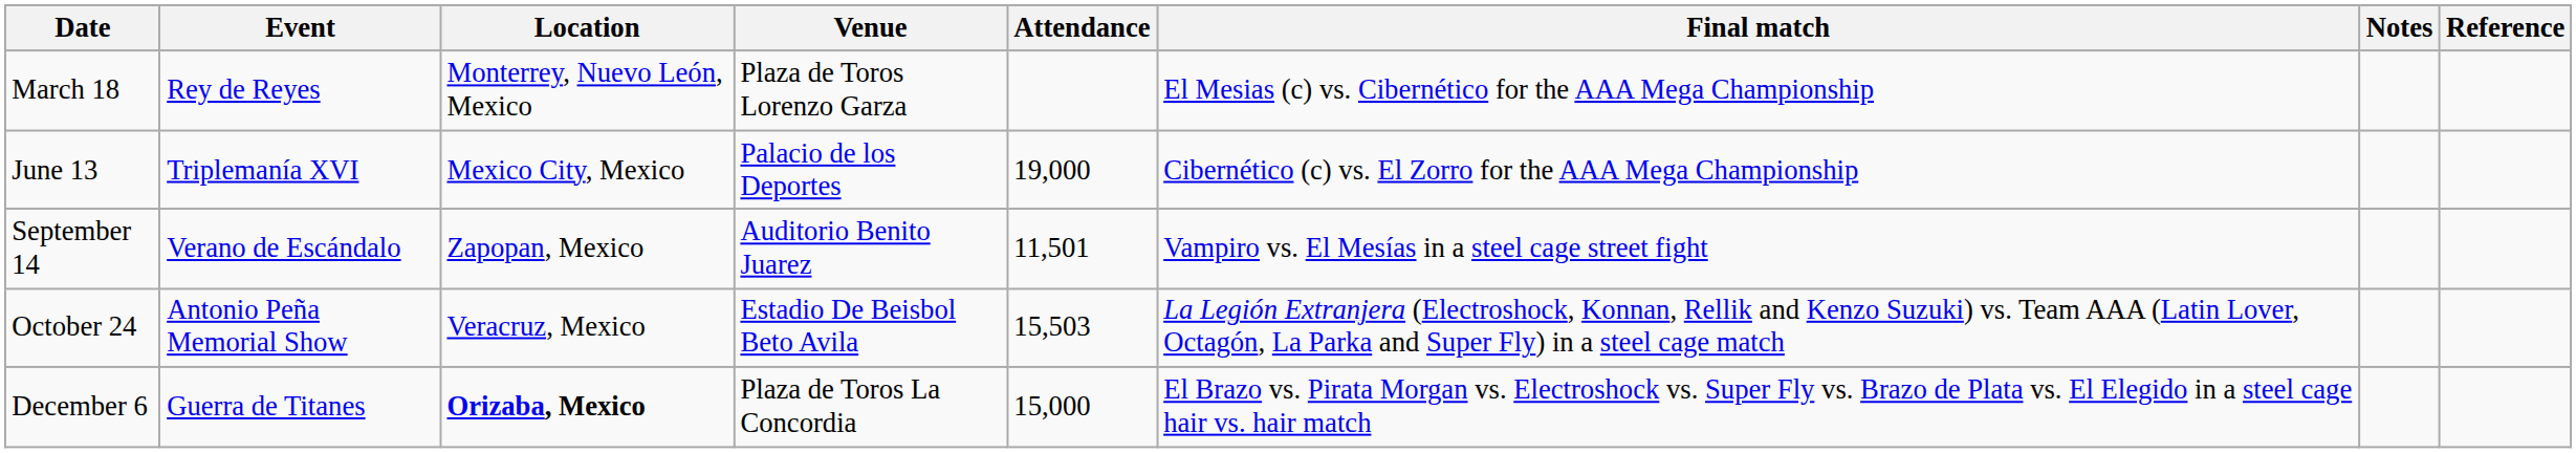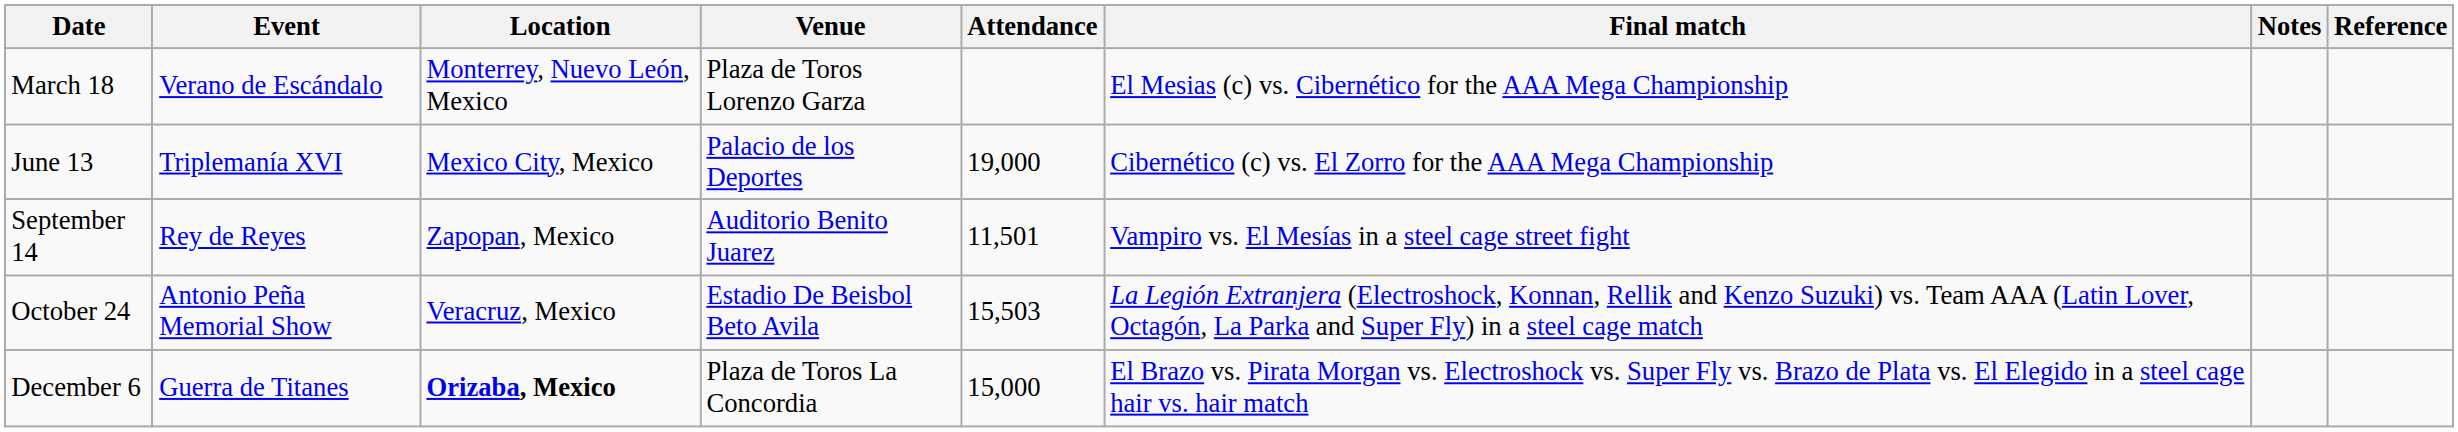 <table class="wikitable" style="font-size:85%;">
 <tr>
 <th>Date</th>
 <th>Event</th>
 <th>Location</th>
 <th>Venue</th>
 <th>Attendance</th>
 <th>Final match</th>
 <th>Notes</th>
 <th>Reference</th>
 </tr>
 <tr>
 <td>March 18</td>
-<td><a href='#'>Rey de Reyes</a></td>
+<td><a href='#'>Verano de Escándalo</a></td>
 <td><a href='#'>Monterrey</a>, <a href='#'>Nuevo León</a>, Mexico</td>
 <td>Plaza de Toros Lorenzo Garza</td>
 <td></td>
 <td><a href='#'>El Mesias</a> (c) vs. <a href='#'>Cibernético</a> for the <a href='#'>AAA Mega Championship</a></td>
 <td></td>
 <td></td>
 </tr>
 <tr>
 <td>June 13</td>
 <td><a href='#'>Triplemanía XVI</a></td>
 <td><a href='#'>Mexico City</a>, Mexico</td>
 <td><a href='#'>Palacio de los Deportes</a></td>
 <td>19,000</td>
 <td><a href='#'>Cibernético</a> (c) vs. <a href='#'>El Zorro</a> for the <a href='#'>AAA Mega Championship</a></td>
 <td></td>
 <td></td>
 </tr>
 <tr>
 <td>September 14</td>
-<td><a href='#'>Verano de Escándalo</a></td>
+<td><a href='#'>Rey de Reyes</a></td>
 <td><a href='#'>Zapopan</a>, Mexico</td>
 <td><a href='#'>Auditorio Benito Juarez</a></td>
 <td>11,501</td>
 <td><a href='#'>Vampiro</a> vs. <a href='#'>El Mesías</a> in a <a href='#'>steel cage street fight</a></td>
 <td></td>
 <td></td>
 </tr>
 <tr>
 <td>October 24</td>
 <td><a href='#'>Antonio Peña Memorial Show</a></td>
 <td><a href='#'>Veracruz</a>, Mexico</td>
 <td><a href='#'>Estadio De Beisbol Beto Avila</a></td>
 <td>15,503</td>
 <td><em><a href='#'>La Legión Extranjera</a></em> (<a href='#'>Electroshock</a>, <a href='#'>Konnan</a>, <a href='#'>Rellik</a> and <a href='#'>Kenzo Suzuki</a>) vs. Team AAA (<a href='#'>Latin Lover</a>, <a href='#'>Octagón</a>, <a href='#'>La Parka</a> and <a href='#'>Super Fly</a>) in a <a href='#'>steel cage match</a></td>
 <td></td>
 <td></td>
 </tr>
 <tr>
 <td>December 6</td>
 <td><a href='#'>Guerra de Titanes</a></td>
 <td><strong><a href='#'>Orizaba</a>, Mexico</strong></td>
 <td>Plaza de Toros La Concordia</td>
 <td>15,000</td>
 <td><a href='#'>El Brazo</a> vs. <a href='#'>Pirata Morgan</a> vs. <a href='#'>Electroshock</a> vs. <a href='#'>Super Fly</a> vs. <a href='#'>Brazo de Plata</a> vs. <a href='#'>El Elegido</a> in a <a href='#'>steel cage</a> <a href='#'>hair vs. hair match</a></td>
 <td></td>
 <td></td>
 </tr>
 </table>
